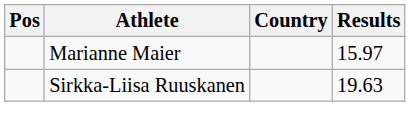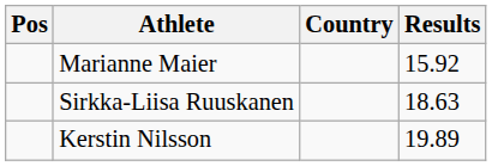 <table class="wikitable">
 <tr>
 <th>Pos</th>
 <th>Athlete</th>
 <th>Country</th>
 <th>Results</th>
 </tr>
 <tr>
 <td align="center"></td>
 <td>Marianne Maier</td>
 <td></td>
-<td>15.97</td>
+<td>15.92</td>
 </tr>
 <tr>
 <td align="center"></td>
 <td>Sirkka-Liisa Ruuskanen</td>
 <td></td>
-<td>19.63</td>
+<td>18.63</td>
+</tr>
+<tr>
+<td align="center"></td>
+<td>Kerstin Nilsson</td>
+<td></td>
+<td>19.89</td>
 </tr>
 </table>
